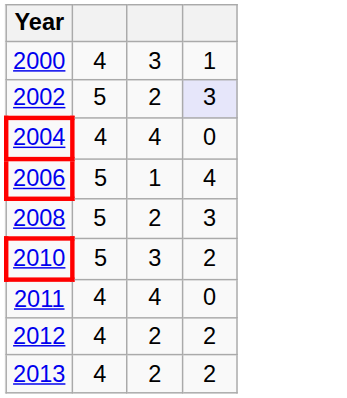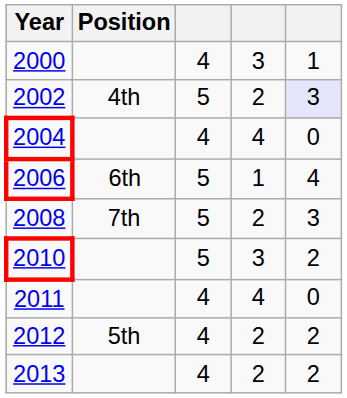 <table class="wikitable" style="text-align:center;">
 <tr>
 <th>Year</th>
+<th>Position</th>
 <th width=30></th>
 <th width=30></th>
 <th width=30></th>
 </tr>
 <tr>
 <td> <a href='#'>2000</a></td>
+<td></td>
 <td>4</td>
 <td>3</td>
 <td>1</td>
 </tr>
 <tr>
 <td> <a href='#'>2002</a></td>
+<td>4th</td>
 <td>5</td>
 <td>2</td>
 <td style="background: lavender;">3</td>
 </tr>
 <tr>
 <td style="border: 3px solid red"> <a href='#'>2004</a></td>
+<td></td>
 <td>4</td>
 <td>4</td>
 <td>0</td>
 </tr>
 <tr>
 <td style="border: 3px solid red"> <a href='#'>2006</a></td>
+<td>6th</td>
 <td>5</td>
 <td>1</td>
 <td>4</td>
 </tr>
 <tr>
 <td> <a href='#'>2008</a></td>
+<td>7th</td>
 <td>5</td>
 <td>2</td>
 <td>3</td>
 </tr>
 <tr>
 <td style="border: 3px solid red"> <a href='#'>2010</a></td>
+<td></td>
 <td>5</td>
 <td>3</td>
 <td>2</td>
 </tr>
 <tr>
 <td> <a href='#'>2011</a></td>
+<td></td>
 <td>4</td>
 <td>4</td>
 <td>0</td>
 </tr>
 <tr>
 <td> <a href='#'>2012</a></td>
+<td>5th</td>
 <td>4</td>
 <td>2</td>
 <td>2</td>
 </tr>
 <tr>
 <td> <a href='#'>2013</a></td>
+<td></td>
 <td>4</td>
 <td>2</td>
 <td>2</td>
 </tr>
 </table>
